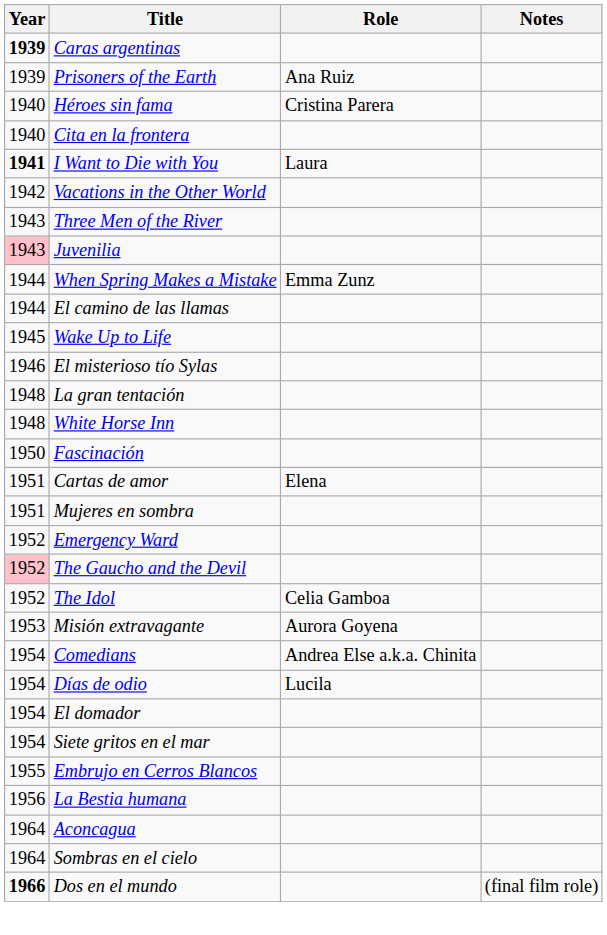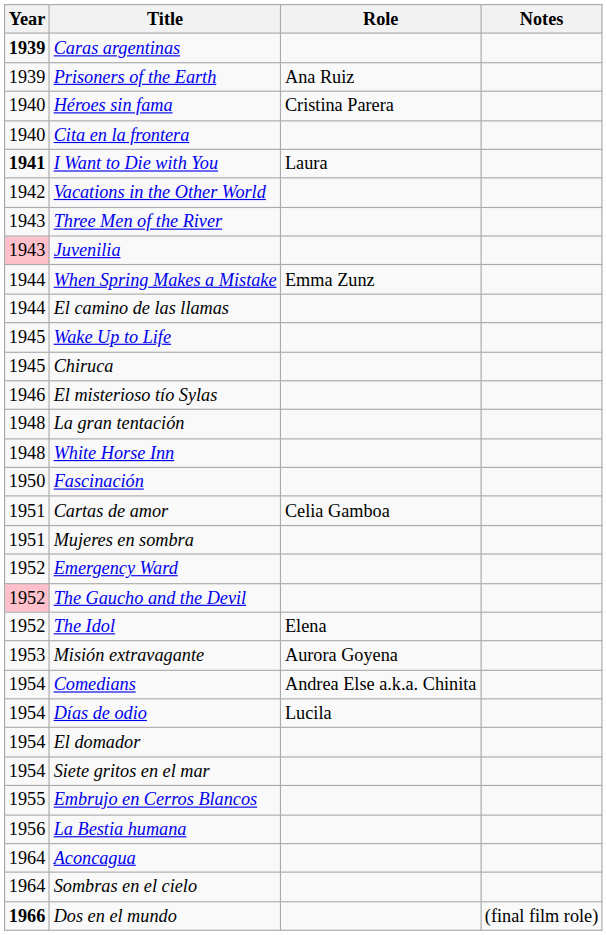 <table class="wikitable">
 <tr>
 <th>Year</th>
 <th>Title</th>
 <th>Role</th>
 <th>Notes</th>
 </tr>
 <tr>
 <td><strong>1939</strong></td>
 <td><em><a href='#'>Caras argentinas</a></em></td>
 <td></td>
 <td></td>
 </tr>
 <tr>
 <td>1939</td>
 <td><em><a href='#'>Prisoners of the Earth</a></em></td>
 <td>Ana Ruiz</td>
 <td></td>
 </tr>
 <tr>
 <td>1940</td>
 <td><em><a href='#'>Héroes sin fama</a></em></td>
 <td>Cristina Parera</td>
 <td></td>
 </tr>
 <tr>
 <td>1940</td>
 <td><em><a href='#'>Cita en la frontera</a></em></td>
 <td></td>
 <td></td>
 </tr>
 <tr>
 <td><strong>1941</strong></td>
 <td><em><a href='#'>I Want to Die with You</a></em></td>
 <td>Laura</td>
 <td></td>
 </tr>
 <tr>
 <td>1942</td>
 <td><em><a href='#'>Vacations in the Other World</a></em></td>
 <td></td>
 <td></td>
 </tr>
 <tr>
 <td>1943</td>
 <td><em><a href='#'>Three Men of the River</a></em></td>
 <td></td>
 <td></td>
 </tr>
 <tr>
 <td style="background: pink;">1943</td>
 <td><em><a href='#'>Juvenilia</a></em></td>
 <td></td>
 <td></td>
 </tr>
 <tr>
 <td>1944</td>
 <td><em><a href='#'>When Spring Makes a Mistake</a></em></td>
 <td>Emma Zunz</td>
 <td></td>
 </tr>
 <tr>
 <td>1944</td>
 <td><em>El camino de las llamas</em></td>
 <td></td>
 <td></td>
 </tr>
 <tr>
 <td>1945</td>
 <td><em><a href='#'>Wake Up to Life</a></em></td>
 <td></td>
 <td></td>
 </tr>
 <tr>
+<td>1945</td>
+<td><em>Chiruca</em></td>
+<td></td>
+<td></td>
+</tr>
+<tr>
 <td>1946</td>
 <td><em>El misterioso tío Sylas</em></td>
 <td></td>
 <td></td>
 </tr>
 <tr>
 <td>1948</td>
 <td><em>La gran tentación</em></td>
 <td></td>
 <td></td>
 </tr>
 <tr>
 <td>1948</td>
 <td><em><a href='#'>White Horse Inn</a></em></td>
 <td></td>
 <td></td>
 </tr>
 <tr>
 <td>1950</td>
 <td><em><a href='#'>Fascinación</a></em></td>
 <td></td>
 <td></td>
 </tr>
 <tr>
 <td>1951</td>
 <td><em>Cartas de amor</em></td>
-<td>Elena</td>
+<td>Celia Gamboa</td>
 <td></td>
 </tr>
 <tr>
 <td>1951</td>
 <td><em>Mujeres en sombra</em></td>
 <td></td>
 <td></td>
 </tr>
 <tr>
 <td>1952</td>
 <td><em><a href='#'>Emergency Ward</a></em></td>
 <td></td>
 <td></td>
 </tr>
 <tr>
 <td style="background: pink;">1952</td>
 <td><em><a href='#'>The Gaucho and the Devil</a></em></td>
 <td></td>
 <td></td>
 </tr>
 <tr>
 <td>1952</td>
 <td><em><a href='#'>The Idol</a></em></td>
-<td>Celia Gamboa</td>
+<td>Elena</td>
 <td></td>
 </tr>
 <tr>
 <td>1953</td>
 <td><em>Misión extravagante</em></td>
 <td>Aurora Goyena</td>
 <td></td>
 </tr>
 <tr>
 <td>1954</td>
 <td><em><a href='#'>Comedians</a></em></td>
 <td>Andrea Else a.k.a. Chinita</td>
 <td></td>
 </tr>
 <tr>
 <td>1954</td>
 <td><em><a href='#'>Días de odio</a></em></td>
 <td>Lucila</td>
 <td></td>
 </tr>
 <tr>
 <td>1954</td>
 <td><em>El domador</em></td>
 <td></td>
 <td></td>
 </tr>
 <tr>
 <td>1954</td>
 <td><em>Siete gritos en el mar</em></td>
 <td></td>
 <td></td>
 </tr>
 <tr>
 <td>1955</td>
 <td><em><a href='#'>Embrujo en Cerros Blancos</a></em></td>
 <td></td>
 <td></td>
 </tr>
 <tr>
 <td>1956</td>
 <td><em><a href='#'>La Bestia humana</a></em></td>
 <td></td>
 <td></td>
 </tr>
 <tr>
 <td>1964</td>
 <td><em><a href='#'>Aconcagua</a></em></td>
 <td></td>
 <td></td>
 </tr>
 <tr>
 <td>1964</td>
 <td><em>Sombras en el cielo</em></td>
 <td></td>
 <td></td>
 </tr>
 <tr>
 <td><strong>1966</strong></td>
 <td><em>Dos en el mundo</em></td>
 <td></td>
 <td>(final film role)</td>
 </tr>
 </table>
